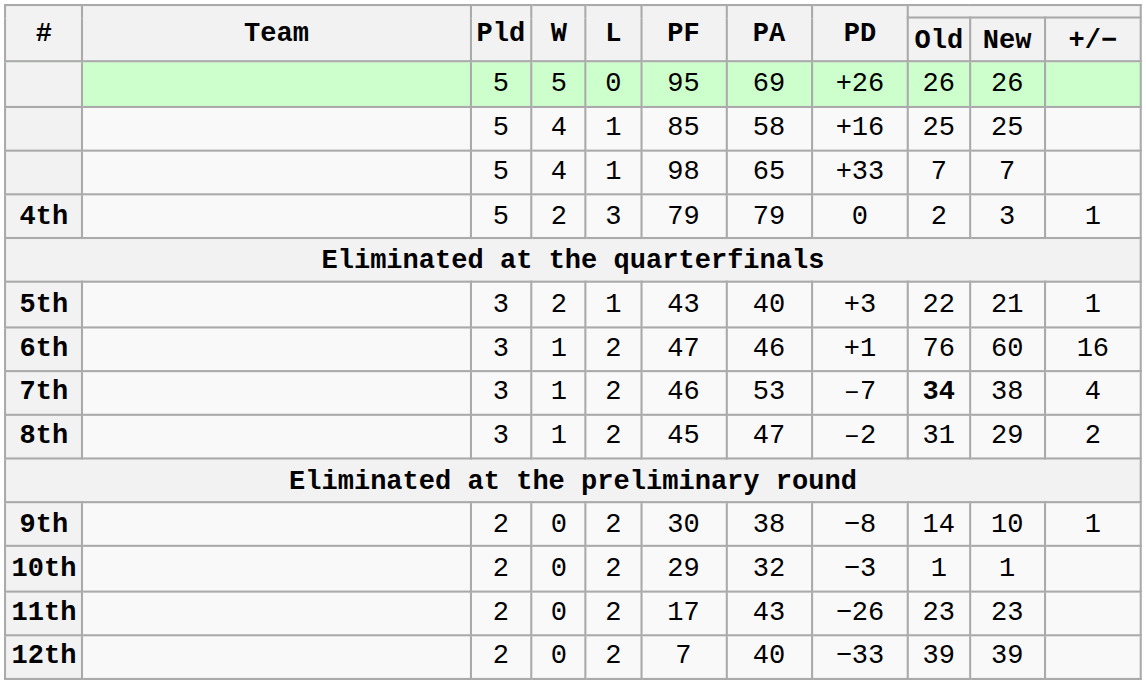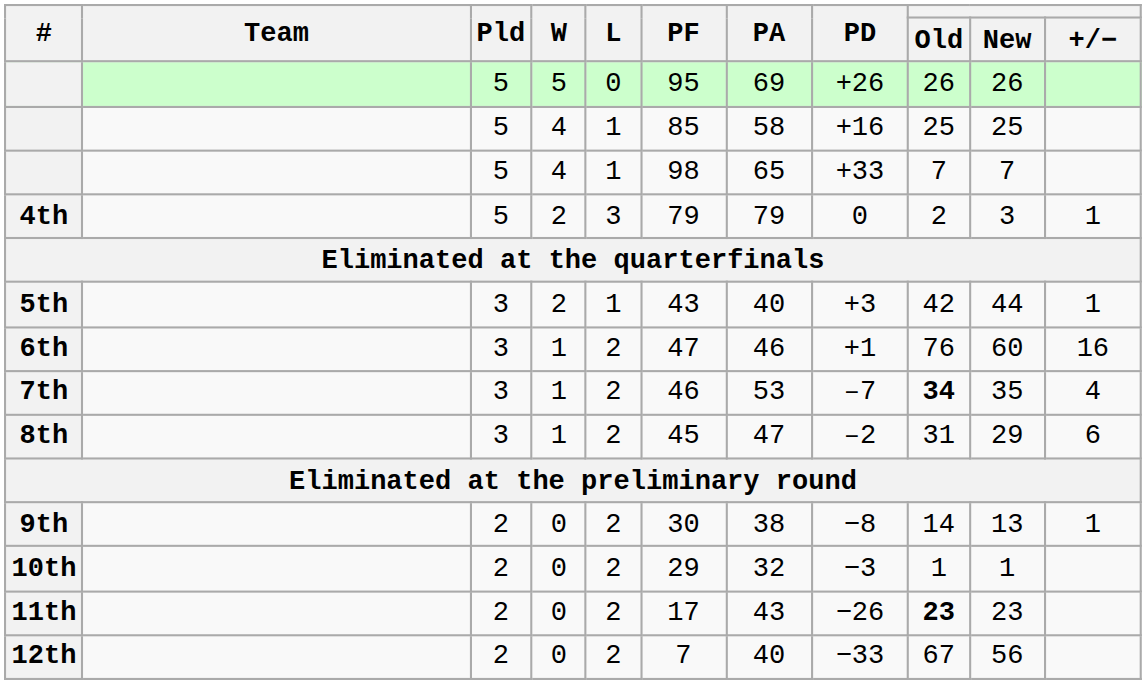 <table class=wikitable style="text-align:center;">
 <tr>
 <th rowspan=2>#</th>
 <th width=180px rowspan=2>Team</th>
 <th width=20px rowspan=2>Pld</th>
 <th width=20px rowspan=2>W</th>
 <th width=20px rowspan=2>L</th>
 <th width=35px rowspan=2>PF</th>
 <th width=35px rowspan=2>PA</th>
 <th width=40px rowspan=2>PD</th>
 <th colspan=3></th>
 </tr>
 <tr>
 <th !width=30px>Old</th>
 <th width=30px>New</th>
 <th width=40px>+/−</th>
 </tr>
 <tr bgcolor=#ccffcc>
 <th></th>
 <td align=left></td>
 <td>5</td>
 <td>5</td>
 <td>0</td>
 <td>95</td>
 <td>69</td>
 <td>+26</td>
 <td>26</td>
 <td>26</td>
 <td></td>
 </tr>
 <tr>
 <th></th>
 <td align=left></td>
 <td>5</td>
 <td>4</td>
 <td>1</td>
 <td>85</td>
 <td>58</td>
 <td>+16</td>
 <td>25</td>
 <td>25</td>
 <td></td>
 </tr>
 <tr>
 <th></th>
 <td align=left></td>
 <td>5</td>
 <td>4</td>
 <td>1</td>
 <td>98</td>
 <td>65</td>
 <td>+33</td>
 <td>7</td>
 <td>7</td>
 <td></td>
 </tr>
 <tr>
 <th>4th</th>
 <td align=left></td>
 <td>5</td>
 <td>2</td>
 <td>3</td>
 <td>79</td>
 <td>79</td>
 <td>0</td>
 <td>2</td>
 <td>3</td>
 <td> 1</td>
 </tr>
 <tr>
 <th colspan=11>Eliminated at the quarterfinals</th>
 </tr>
 <tr>
 <th>5th</th>
 <td align=left></td>
 <td>3</td>
 <td>2</td>
 <td>1</td>
 <td>43</td>
 <td>40</td>
 <td>+3</td>
-<td>22</td>
-<td>21</td>
+<td>42</td>
+<td>44</td>
 <td> 1</td>
 </tr>
 <tr>
 <th>6th</th>
 <td align=left></td>
 <td>3</td>
 <td>1</td>
 <td>2</td>
 <td>47</td>
 <td>46</td>
 <td>+1</td>
 <td>76</td>
 <td>60</td>
 <td> 16</td>
 </tr>
 <tr>
 <th>7th</th>
 <td align=left></td>
 <td>3</td>
 <td>1</td>
 <td>2</td>
 <td>46</td>
 <td>53</td>
 <td>–7</td>
 <td><strong>34</strong></td>
-<td>38</td>
+<td>35</td>
 <td> 4</td>
 </tr>
 <tr>
 <th>8th</th>
 <td align=left></td>
 <td>3</td>
 <td>1</td>
 <td>2</td>
 <td>45</td>
 <td>47</td>
 <td>–2</td>
 <td>31</td>
 <td>29</td>
-<td> 2</td>
+<td> 6</td>
 </tr>
 <tr>
 <th colspan=11>Eliminated at the preliminary round</th>
 </tr>
 <tr>
 <th>9th</th>
 <td align=left></td>
 <td>2</td>
 <td>0</td>
 <td>2</td>
 <td>30</td>
 <td>38</td>
 <td>−8</td>
 <td>14</td>
-<td>10</td>
+<td>13</td>
 <td> 1</td>
 </tr>
 <tr>
 <th>10th</th>
 <td align=left></td>
 <td>2</td>
 <td>0</td>
 <td>2</td>
 <td>29</td>
 <td>32</td>
 <td>−3</td>
 <td>1</td>
 <td>1</td>
 <td></td>
 </tr>
 <tr>
 <th>11th</th>
 <td align=left></td>
 <td>2</td>
 <td>0</td>
 <td>2</td>
 <td>17</td>
 <td>43</td>
 <td>−26</td>
-<td>23</td>
+<td><strong>23</strong></td>
 <td>23</td>
 <td></td>
 </tr>
 <tr>
 <th>12th</th>
 <td align=left></td>
 <td>2</td>
 <td>0</td>
 <td>2</td>
 <td>7</td>
 <td>40</td>
 <td>−33</td>
-<td>39</td>
-<td>39</td>
+<td>67</td>
+<td>56</td>
 <td></td>
 </tr>
 </table>
